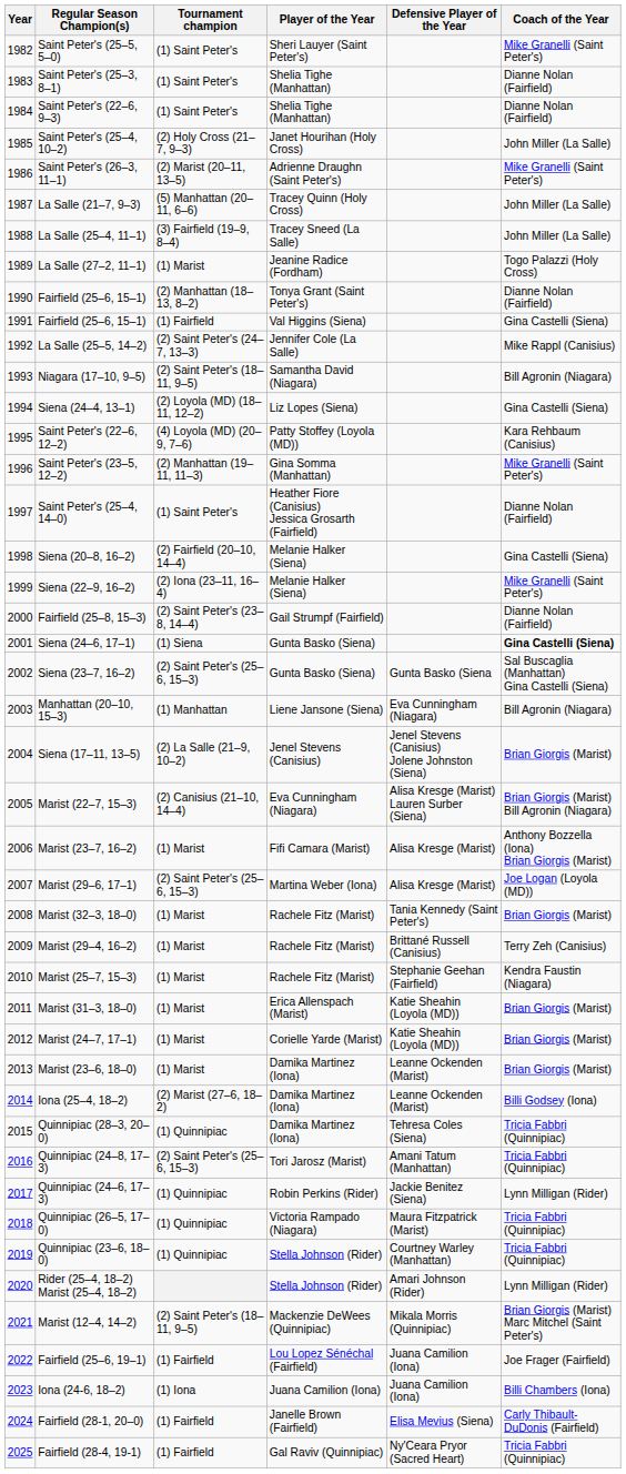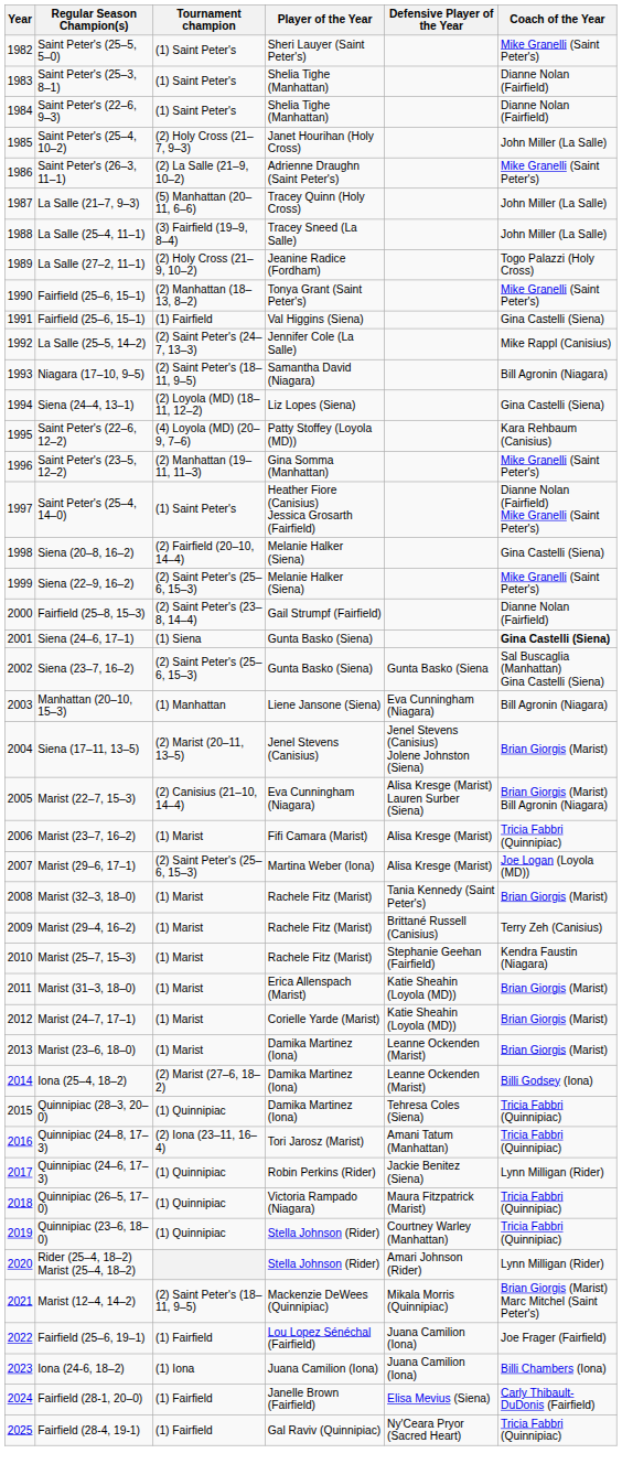 <table class="wikitable sortable">
 <tr>
 <th>Year</th>
 <th>Regular Season Champion(s)</th>
 <th>Tournament champion</th>
 <th>Player of the Year</th>
 <th>Defensive Player of the Year</th>
 <th>Coach of the Year</th>
 </tr>
 <tr>
 <td>1982</td>
 <td>Saint Peter's (25–5, 5–0)</td>
 <td>(1) Saint Peter's</td>
 <td>Sheri Lauyer (Saint Peter's)</td>
 <td></td>
 <td><a href='#'>Mike Granelli</a> (Saint Peter's)</td>
 </tr>
 <tr>
 <td>1983</td>
 <td>Saint Peter's (25–3, 8–1)</td>
 <td>(1) Saint Peter's</td>
 <td>Shelia Tighe (Manhattan)</td>
 <td></td>
 <td>Dianne Nolan (Fairfield)</td>
 </tr>
 <tr>
 <td>1984</td>
 <td>Saint Peter's (22–6, 9–3)</td>
 <td>(1) Saint Peter's</td>
 <td>Shelia Tighe (Manhattan)</td>
 <td></td>
 <td>Dianne Nolan (Fairfield)</td>
 </tr>
 <tr>
 <td>1985</td>
 <td>Saint Peter's (25–4, 10–2)</td>
 <td>(2) Holy Cross (21–7, 9–3)</td>
 <td>Janet Hourihan (Holy Cross)</td>
 <td></td>
 <td>John Miller (La Salle)</td>
 </tr>
 <tr>
 <td>1986</td>
 <td>Saint Peter's (26–3, 11–1)</td>
-<td>(2) Marist (20–11, 13–5)</td>
+<td>(2) La Salle (21–9, 10–2)</td>
 <td>Adrienne Draughn (Saint Peter's)</td>
 <td></td>
 <td><a href='#'>Mike Granelli</a> (Saint Peter's)</td>
 </tr>
 <tr>
 <td>1987</td>
 <td>La Salle (21–7, 9–3)</td>
 <td>(5) Manhattan (20–11, 6–6)</td>
 <td>Tracey Quinn (Holy Cross)</td>
 <td></td>
 <td>John Miller (La Salle)</td>
 </tr>
 <tr>
 <td>1988</td>
 <td>La Salle (25–4, 11–1)</td>
 <td>(3) Fairfield (19–9, 8–4)</td>
 <td>Tracey Sneed (La Salle)</td>
 <td></td>
 <td>John Miller (La Salle)</td>
 </tr>
 <tr>
 <td>1989</td>
 <td>La Salle (27–2, 11–1)</td>
-<td>(1) Marist</td>
+<td>(2) Holy Cross (21–9, 10–2)</td>
 <td>Jeanine Radice (Fordham)</td>
 <td></td>
 <td>Togo Palazzi (Holy Cross)</td>
 </tr>
 <tr>
 <td>1990</td>
 <td>Fairfield (25–6, 15–1)</td>
 <td>(2) Manhattan (18–13, 8–2)</td>
 <td>Tonya Grant (Saint Peter's)</td>
 <td></td>
-<td>Dianne Nolan (Fairfield)</td>
+<td><a href='#'>Mike Granelli</a> (Saint Peter's)</td>
 </tr>
 <tr>
 <td>1991</td>
 <td>Fairfield (25–6, 15–1)</td>
 <td>(1) Fairfield</td>
 <td>Val Higgins (Siena)</td>
 <td></td>
 <td>Gina Castelli (Siena)</td>
 </tr>
 <tr>
 <td>1992</td>
 <td>La Salle (25–5, 14–2)</td>
 <td>(2) Saint Peter's (24–7, 13–3)</td>
 <td>Jennifer Cole (La Salle)</td>
 <td></td>
 <td>Mike Rappl (Canisius)</td>
 </tr>
 <tr>
 <td>1993</td>
 <td>Niagara (17–10, 9–5)</td>
 <td>(2) Saint Peter's (18–11, 9–5)</td>
 <td>Samantha David (Niagara)</td>
 <td></td>
 <td>Bill Agronin (Niagara)</td>
 </tr>
 <tr>
 <td>1994</td>
 <td>Siena (24–4, 13–1)</td>
 <td>(2) Loyola (MD) (18–11, 12–2)</td>
 <td>Liz Lopes (Siena)</td>
 <td></td>
 <td>Gina Castelli (Siena)</td>
 </tr>
 <tr>
 <td>1995</td>
 <td>Saint Peter's (22–6, 12–2)</td>
 <td>(4) Loyola (MD) (20–9, 7–6)</td>
 <td>Patty Stoffey (Loyola (MD))</td>
 <td></td>
 <td>Kara Rehbaum (Canisius)</td>
 </tr>
 <tr>
 <td>1996</td>
 <td>Saint Peter's (23–5, 12–2)</td>
 <td>(2) Manhattan (19–11, 11–3)</td>
 <td>Gina Somma (Manhattan)</td>
 <td></td>
 <td><a href='#'>Mike Granelli</a> (Saint Peter's)</td>
 </tr>
 <tr>
 <td>1997</td>
 <td>Saint Peter's (25–4, 14–0)</td>
 <td>(1) Saint Peter's</td>
 <td>Heather Fiore (Canisius)<br>Jessica Grosarth (Fairfield)</td>
 <td></td>
-<td>Dianne Nolan (Fairfield)</td>
+<td>Dianne Nolan (Fairfield)<br><a href='#'>Mike Granelli</a> (Saint Peter's)</td>
 </tr>
 <tr>
 <td>1998</td>
 <td>Siena (20–8, 16–2)</td>
 <td>(2) Fairfield (20–10, 14–4)</td>
 <td>Melanie Halker (Siena)</td>
 <td></td>
 <td>Gina Castelli (Siena)</td>
 </tr>
 <tr>
 <td>1999</td>
 <td>Siena (22–9, 16–2)</td>
-<td>(2) Iona (23–11, 16–4)</td>
+<td>(2) Saint Peter's (25–6, 15–3)</td>
 <td>Melanie Halker (Siena)</td>
 <td></td>
 <td><a href='#'>Mike Granelli</a> (Saint Peter's)</td>
 </tr>
 <tr>
 <td>2000</td>
 <td>Fairfield (25–8, 15–3)</td>
 <td>(2) Saint Peter's (23–8, 14–4)</td>
 <td>Gail Strumpf (Fairfield)</td>
 <td></td>
 <td>Dianne Nolan (Fairfield)</td>
 </tr>
 <tr>
 <td>2001</td>
 <td>Siena (24–6, 17–1)</td>
 <td>(1) Siena</td>
 <td>Gunta Basko (Siena)</td>
 <td></td>
 <td><strong>Gina Castelli (Siena)</strong></td>
 </tr>
 <tr>
 <td>2002</td>
 <td>Siena (23–7, 16–2)</td>
 <td>(2) Saint Peter's (25–6, 15–3)</td>
 <td>Gunta Basko (Siena)</td>
 <td>Gunta Basko (Siena</td>
 <td>Sal Buscaglia (Manhattan)<br>Gina Castelli (Siena)</td>
 </tr>
 <tr>
 <td>2003</td>
 <td>Manhattan (20–10, 15–3)</td>
 <td>(1) Manhattan</td>
 <td>Liene Jansone (Siena)</td>
 <td>Eva Cunningham (Niagara)</td>
 <td>Bill Agronin (Niagara)</td>
 </tr>
 <tr>
 <td>2004</td>
 <td>Siena (17–11, 13–5)</td>
-<td>(2) La Salle (21–9, 10–2)</td>
+<td>(2) Marist (20–11, 13–5)</td>
 <td>Jenel Stevens (Canisius)</td>
 <td>Jenel Stevens (Canisius)<br>Jolene Johnston (Siena)</td>
 <td><a href='#'>Brian Giorgis</a> (Marist)</td>
 </tr>
 <tr>
 <td>2005</td>
 <td>Marist (22–7, 15–3)</td>
 <td>(2) Canisius (21–10, 14–4)</td>
 <td>Eva Cunningham (Niagara)</td>
 <td>Alisa Kresge (Marist)<br>Lauren Surber (Siena)</td>
 <td><a href='#'>Brian Giorgis</a> (Marist)<br>Bill Agronin (Niagara)</td>
 </tr>
 <tr>
 <td>2006</td>
 <td>Marist (23–7, 16–2)</td>
 <td>(1) Marist</td>
 <td>Fifi Camara (Marist)</td>
 <td>Alisa Kresge (Marist)</td>
-<td>Anthony Bozzella (Iona)<br><a href='#'>Brian Giorgis</a> (Marist)</td>
+<td><a href='#'>Tricia Fabbri</a> (Quinnipiac)</td>
 </tr>
 <tr>
 <td>2007</td>
 <td>Marist (29–6, 17–1)</td>
 <td>(2) Saint Peter's (25–6, 15–3)</td>
 <td>Martina Weber (Iona)</td>
 <td>Alisa Kresge (Marist)</td>
 <td><a href='#'>Joe Logan</a> (Loyola (MD))</td>
 </tr>
 <tr>
 <td>2008</td>
 <td>Marist (32–3, 18–0)</td>
 <td>(1) Marist</td>
 <td>Rachele Fitz (Marist)</td>
 <td>Tania Kennedy (Saint Peter's)</td>
 <td><a href='#'>Brian Giorgis</a> (Marist)</td>
 </tr>
 <tr>
 <td>2009</td>
 <td>Marist (29–4, 16–2)</td>
 <td>(1) Marist</td>
 <td>Rachele Fitz (Marist)</td>
 <td>Brittané Russell (Canisius)</td>
 <td>Terry Zeh (Canisius)</td>
 </tr>
 <tr>
 <td>2010</td>
 <td>Marist (25–7, 15–3)</td>
 <td>(1) Marist</td>
 <td>Rachele Fitz (Marist)</td>
 <td>Stephanie Geehan (Fairfield)</td>
 <td>Kendra Faustin (Niagara)</td>
 </tr>
 <tr>
 <td>2011</td>
 <td>Marist (31–3, 18–0)</td>
 <td>(1) Marist</td>
 <td>Erica Allenspach (Marist)</td>
 <td>Katie Sheahin (Loyola (MD))</td>
 <td><a href='#'>Brian Giorgis</a> (Marist)</td>
 </tr>
 <tr>
 <td>2012</td>
 <td>Marist (24–7, 17–1)</td>
 <td>(1) Marist</td>
 <td>Corielle Yarde (Marist)</td>
 <td>Katie Sheahin (Loyola (MD))</td>
 <td><a href='#'>Brian Giorgis</a> (Marist)</td>
 </tr>
 <tr>
 <td>2013</td>
 <td>Marist (23–6, 18–0)</td>
 <td>(1) Marist</td>
 <td>Damika Martinez (Iona)</td>
 <td>Leanne Ockenden (Marist)</td>
 <td><a href='#'>Brian Giorgis</a> (Marist)</td>
 </tr>
 <tr>
 <td><a href='#'>2014</a></td>
 <td>Iona (25–4, 18–2)</td>
 <td>(2) Marist (27–6, 18–2)</td>
 <td>Damika Martinez (Iona)</td>
 <td>Leanne Ockenden (Marist)</td>
 <td><a href='#'>Billi Godsey</a> (Iona)</td>
 </tr>
 <tr>
 <td>2015</td>
 <td>Quinnipiac (28–3, 20–0)</td>
 <td>(1) Quinnipiac</td>
 <td>Damika Martinez (Iona)</td>
 <td>Tehresa Coles (Siena)</td>
 <td><a href='#'>Tricia Fabbri</a> (Quinnipiac)</td>
 </tr>
 <tr>
 <td><a href='#'>2016</a></td>
 <td>Quinnipiac (24–8, 17–3)</td>
-<td>(2) Saint Peter's (25–6, 15–3)</td>
+<td>(2) Iona (23–11, 16–4)</td>
 <td>Tori Jarosz (Marist)</td>
 <td>Amani Tatum (Manhattan)</td>
 <td><a href='#'>Tricia Fabbri</a> (Quinnipiac)</td>
 </tr>
 <tr>
 <td><a href='#'>2017</a></td>
 <td>Quinnipiac (24–6, 17–3)</td>
 <td>(1) Quinnipiac</td>
 <td>Robin Perkins (Rider)</td>
 <td>Jackie Benitez (Siena)</td>
 <td>Lynn Milligan (Rider)</td>
 </tr>
 <tr>
 <td><a href='#'>2018</a></td>
 <td>Quinnipiac (26–5, 17–0)</td>
 <td>(1) Quinnipiac</td>
 <td>Victoria Rampado (Niagara)</td>
 <td>Maura Fitzpatrick (Marist)</td>
 <td><a href='#'>Tricia Fabbri</a> (Quinnipiac)</td>
 </tr>
 <tr>
 <td><a href='#'>2019</a></td>
 <td>Quinnipiac (23–6, 18–0)</td>
 <td>(1) Quinnipiac</td>
 <td><a href='#'>Stella Johnson</a> (Rider)</td>
 <td>Courtney Warley (Manhattan)</td>
 <td><a href='#'>Tricia Fabbri</a> (Quinnipiac)</td>
 </tr>
 <tr>
 <td><a href='#'>2020</a></td>
 <td>Rider (25–4, 18–2) <br> Marist (25–4, 18–2)</td>
 <th scope="row" style="text-align:center"></th>
 <td><a href='#'>Stella Johnson</a> (Rider)</td>
 <td>Amari Johnson (Rider)</td>
 <td>Lynn Milligan (Rider)</td>
 </tr>
 <tr>
 <td><a href='#'>2021</a></td>
 <td>Marist (12–4, 14–2)</td>
 <td>(2) Saint Peter's (18–11, 9–5)</td>
 <td>Mackenzie DeWees (Quinnipiac)</td>
 <td>Mikala Morris (Quinnipiac)</td>
 <td><a href='#'>Brian Giorgis</a> (Marist) <br> Marc Mitchel (Saint Peter's)</td>
 </tr>
 <tr>
 <td><a href='#'>2022</a></td>
 <td>Fairfield (25–6, 19–1)</td>
 <td>(1) Fairfield</td>
 <td><a href='#'>Lou Lopez Sénéchal</a> (Fairfield)</td>
 <td>Juana Camilion (Iona)</td>
 <td>Joe Frager (Fairfield)</td>
 </tr>
 <tr>
 <td><a href='#'>2023</a></td>
 <td>Iona (24-6, 18–2)</td>
 <td>(1) Iona</td>
 <td>Juana Camilion (Iona)</td>
 <td>Juana Camilion (Iona)</td>
 <td><a href='#'>Billi Chambers</a> (Iona)</td>
 </tr>
 <tr>
 <td><a href='#'>2024</a></td>
 <td>Fairfield (28-1, 20–0)</td>
 <td>(1) Fairfield</td>
 <td>Janelle Brown (Fairfield)</td>
 <td><a href='#'>Elisa Mevius</a> (Siena)</td>
 <td><a href='#'>Carly Thibault-DuDonis</a> (Fairfield)</td>
 </tr>
 <tr>
 <td><a href='#'>2025</a></td>
 <td>Fairfield (28-4, 19-1)</td>
 <td>(1) Fairfield</td>
 <td>Gal Raviv (Quinnipiac)</td>
 <td>Ny'Ceara Pryor (Sacred Heart)</td>
 <td><a href='#'>Tricia Fabbri</a> (Quinnipiac)</td>
 </tr>
 </table>
